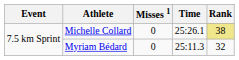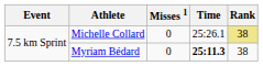 <table class="wikitable" style="font-size:90%">
 <tr>
 <th>Event</th>
 <th>Athlete</th>
 <th>Misses <sup>1</sup></th>
 <th>Time</th>
 <th>Rank</th>
 </tr>
 <tr>
 <td rowspan="2">7.5 km Sprint</td>
 <td><a href='#'>Michelle Collard</a></td>
 <td align="center">0</td>
 <td align="center">25:26.1</td>
 <td align="center" style="background: khaki;">38</td>
 </tr>
 <tr>
 <td><a href='#'>Myriam Bédard</a></td>
 <td align="center">0</td>
-<td align="center">25:11.3</td>
-<td align="center">32</td>
+<td align="center"><strong>25:11.3</strong></td>
+<td align="center">38</td>
 </tr>
 </table>
